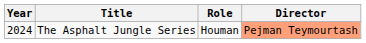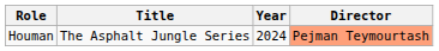 <table class="wikitable">
 <tr>
+<th>Role</th>
+<th>Title</th>
 <th>Year</th>
-<th>Title</th>
-<th>Role</th>
 <th>Director</th>
 </tr>
 <tr>
+<td>Houman</td>
+<td>The Asphalt Jungle Series</td>
 <td>2024</td>
-<td>The Asphalt Jungle Series</td>
-<td>Houman</td>
 <td style="background: lightsalmon;">Pejman Teymourtash</td>
 </tr>
 </table>
